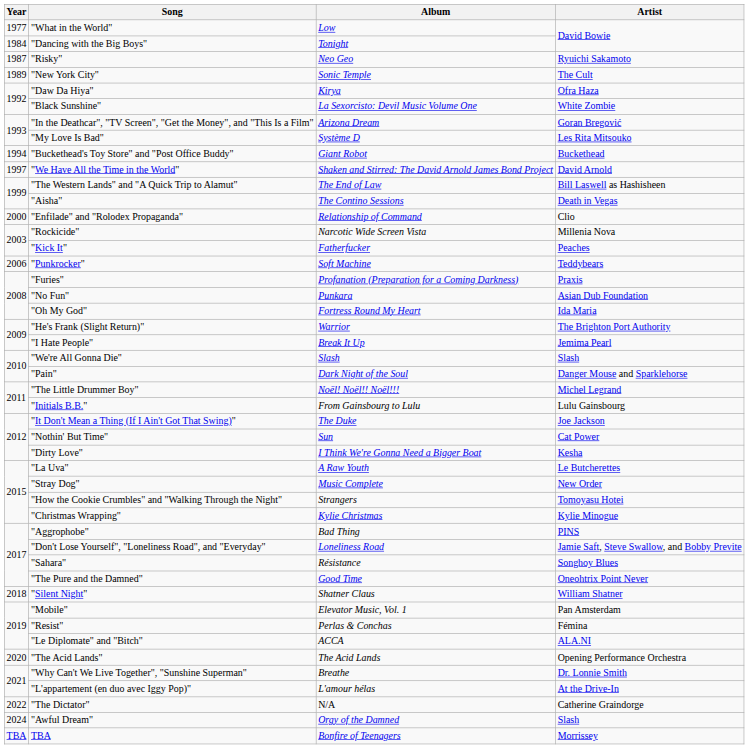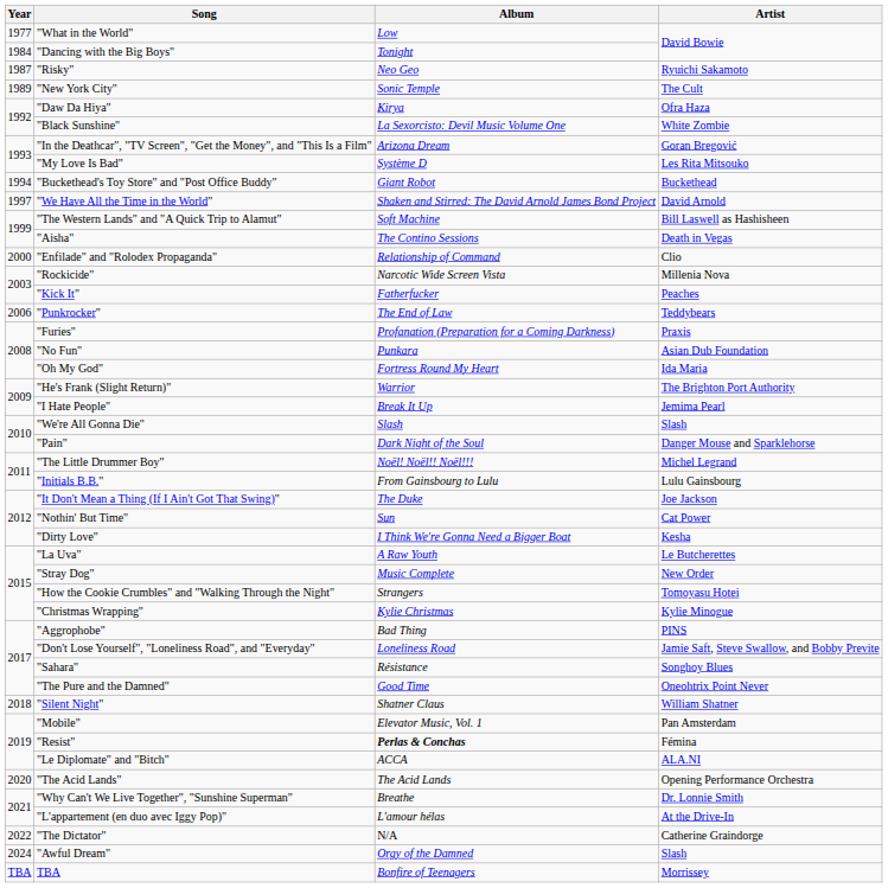 <table class="wikitable">
 <tr>
 <th>Year</th>
 <th>Song</th>
 <th>Album</th>
 <th>Artist</th>
 </tr>
 <tr>
 <td>1977</td>
 <td>"What in the World"</td>
 <td><em><a href='#'>Low</a></em></td>
 <td rowspan="2"><a href='#'>David Bowie</a></td>
 </tr>
 <tr>
 <td>1984</td>
 <td>"Dancing with the Big Boys"</td>
 <td><em><a href='#'>Tonight</a></em></td>
 </tr>
 <tr>
 <td>1987</td>
 <td>"Risky"</td>
 <td><em><a href='#'>Neo Geo</a></em></td>
 <td><a href='#'>Ryuichi Sakamoto</a></td>
 </tr>
 <tr>
 <td>1989</td>
 <td>"New York City"</td>
 <td><em><a href='#'>Sonic Temple</a></em></td>
 <td><a href='#'>The Cult</a></td>
 </tr>
 <tr>
 <td rowspan="2">1992</td>
 <td>"Daw Da Hiya"</td>
 <td><em><a href='#'>Kirya</a></em></td>
 <td><a href='#'>Ofra Haza</a></td>
 </tr>
 <tr>
 <td>"Black Sunshine"</td>
 <td><em><a href='#'>La Sexorcisto: Devil Music Volume One</a></em></td>
 <td><a href='#'>White Zombie</a></td>
 </tr>
 <tr>
 <td rowspan="2">1993</td>
 <td>"In the Deathcar", "TV Screen", "Get the Money", and "This Is a Film"</td>
 <td><em><a href='#'>Arizona Dream</a></em></td>
 <td><a href='#'>Goran Bregović</a></td>
 </tr>
 <tr>
 <td>"My Love Is Bad"</td>
 <td><em><a href='#'>Système D</a></em></td>
 <td><a href='#'>Les Rita Mitsouko</a></td>
 </tr>
 <tr>
 <td>1994</td>
 <td>"Buckethead's Toy Store" and "Post Office Buddy"</td>
 <td><em><a href='#'>Giant Robot</a></em></td>
 <td><a href='#'>Buckethead</a></td>
 </tr>
 <tr>
 <td>1997</td>
 <td>"<a href='#'>We Have All the Time in the World</a>"</td>
 <td><em><a href='#'>Shaken and Stirred: The David Arnold James Bond Project</a></em></td>
 <td><a href='#'>David Arnold</a></td>
 </tr>
 <tr>
 <td rowspan="2">1999</td>
 <td>"The Western Lands" and "A Quick Trip to Alamut"</td>
-<td><em><a href='#'>The End of Law</a></em></td>
+<td><em><a href='#'>Soft Machine</a></em></td>
 <td><a href='#'>Bill Laswell</a> as Hashisheen</td>
 </tr>
 <tr>
 <td>"Aisha"</td>
 <td><em><a href='#'>The Contino Sessions</a></em></td>
 <td><a href='#'>Death in Vegas</a></td>
 </tr>
 <tr>
 <td>2000</td>
 <td>"Enfilade" and "Rolodex Propaganda"</td>
 <td><em><a href='#'>Relationship of Command</a></em></td>
 <td>Clio</td>
 </tr>
 <tr>
 <td rowspan="2">2003</td>
 <td>"Rockicide"</td>
 <td><em>Narcotic Wide Screen Vista</em></td>
 <td>Millenia Nova</td>
 </tr>
 <tr>
 <td>"<a href='#'>Kick It</a>"</td>
 <td><em><a href='#'>Fatherfucker</a></em></td>
 <td><a href='#'>Peaches</a></td>
 </tr>
 <tr>
 <td>2006</td>
 <td>"<a href='#'>Punkrocker</a>"</td>
-<td><em><a href='#'>Soft Machine</a></em></td>
+<td><em><a href='#'>The End of Law</a></em></td>
 <td><a href='#'>Teddybears</a></td>
 </tr>
 <tr>
 <td rowspan="3">2008</td>
 <td>"Furies"</td>
 <td><em><a href='#'>Profanation (Preparation for a Coming Darkness)</a></em></td>
 <td><a href='#'>Praxis</a></td>
 </tr>
 <tr>
 <td>"No Fun"</td>
 <td><em><a href='#'>Punkara</a></em></td>
 <td><a href='#'>Asian Dub Foundation</a></td>
 </tr>
 <tr>
 <td>"Oh My God"</td>
 <td><em><a href='#'>Fortress Round My Heart</a></em></td>
 <td><a href='#'>Ida Maria</a></td>
 </tr>
 <tr>
 <td rowspan="2">2009</td>
 <td>"He's Frank (Slight Return)"</td>
 <td><em><a href='#'>Warrior</a></em></td>
 <td><a href='#'>The Brighton Port Authority</a></td>
 </tr>
 <tr>
 <td>"I Hate People"</td>
 <td><em><a href='#'>Break It Up</a></em></td>
 <td><a href='#'>Jemima Pearl</a></td>
 </tr>
 <tr>
 <td rowspan="2">2010</td>
 <td>"We're All Gonna Die"</td>
 <td><em><a href='#'>Slash</a></em></td>
 <td><a href='#'>Slash</a></td>
 </tr>
 <tr>
 <td>"Pain"</td>
 <td><em><a href='#'>Dark Night of the Soul</a></em></td>
 <td><a href='#'>Danger Mouse</a> and <a href='#'>Sparklehorse</a></td>
 </tr>
 <tr>
 <td rowspan="2">2011</td>
 <td>"The Little Drummer Boy"</td>
 <td><a href='#'><em>Noël! Noël!! Noël!!!</em></a></td>
 <td><a href='#'>Michel Legrand</a></td>
 </tr>
 <tr>
 <td>"<a href='#'>Initials B.B.</a>"</td>
 <td><em>From Gainsbourg to Lulu</em></td>
 <td>Lulu Gainsbourg</td>
 </tr>
 <tr>
 <td rowspan="3">2012</td>
 <td>"<a href='#'>It Don't Mean a Thing (If I Ain't Got That Swing)</a>"</td>
 <td><em><a href='#'>The Duke</a></em></td>
 <td><a href='#'>Joe Jackson</a></td>
 </tr>
 <tr>
 <td>"Nothin' But Time"</td>
 <td><em><a href='#'>Sun</a></em></td>
 <td><a href='#'>Cat Power</a></td>
 </tr>
 <tr>
 <td>"Dirty Love"</td>
 <td><em><a href='#'>I Think We're Gonna Need a Bigger Boat</a></em></td>
 <td><a href='#'>Kesha</a></td>
 </tr>
 <tr>
 <td rowspan="4">2015</td>
 <td>"La Uva"</td>
 <td><em><a href='#'>A Raw Youth</a></em></td>
 <td><a href='#'>Le Butcherettes</a></td>
 </tr>
 <tr>
 <td>"Stray Dog"</td>
 <td><em><a href='#'>Music Complete</a></em></td>
 <td><a href='#'>New Order</a></td>
 </tr>
 <tr>
 <td>"How the Cookie Crumbles" and "Walking Through the Night"</td>
 <td><em>Strangers</em></td>
 <td><a href='#'>Tomoyasu Hotei</a></td>
 </tr>
 <tr>
 <td>"Christmas Wrapping"</td>
 <td><em><a href='#'>Kylie Christmas</a></em></td>
 <td><a href='#'>Kylie Minogue</a></td>
 </tr>
 <tr>
 <td rowspan="4">2017</td>
 <td>"Aggrophobe"</td>
 <td><em>Bad Thing</em></td>
 <td><a href='#'>PINS</a></td>
 </tr>
 <tr>
 <td>"Don't Lose Yourself", "Loneliness Road", and "Everyday"</td>
 <td><em><a href='#'>Loneliness Road</a></em></td>
 <td><a href='#'>Jamie Saft</a>, <a href='#'>Steve Swallow</a>, and <a href='#'>Bobby Previte</a></td>
 </tr>
 <tr>
 <td>"Sahara"</td>
 <td><em>Résistance</em></td>
 <td><a href='#'>Songhoy Blues</a></td>
 </tr>
 <tr>
 <td>"The Pure and the Damned"</td>
 <td><em><a href='#'>Good Time</a></em></td>
 <td><a href='#'>Oneohtrix Point Never</a></td>
 </tr>
 <tr>
 <td>2018</td>
 <td>"<a href='#'>Silent Night</a>"</td>
 <td><em>Shatner Claus</em></td>
 <td><a href='#'>William Shatner</a></td>
 </tr>
 <tr>
 <td rowspan="3">2019</td>
 <td>"Mobile"</td>
 <td><em>Elevator Music, Vol. 1</em></td>
 <td>Pan Amsterdam</td>
 </tr>
 <tr>
 <td>"Resist"</td>
-<td><em>Perlas & Conchas</em></td>
+<td><strong><em>Perlas & Conchas</em></strong></td>
 <td>Fémina</td>
 </tr>
 <tr>
 <td>"Le Diplomate" and "Bitch"</td>
 <td><em>ACCA</em></td>
 <td><a href='#'>ALA.NI</a></td>
 </tr>
 <tr>
 <td>2020</td>
 <td>"The Acid Lands"</td>
 <td><em>The Acid Lands</em></td>
 <td>Opening Performance Orchestra</td>
 </tr>
 <tr>
 <td rowspan="2">2021</td>
 <td>"Why Can't We Live Together", "Sunshine Superman"</td>
 <td><em>Breathe</em></td>
 <td><a href='#'>Dr. Lonnie Smith</a></td>
 </tr>
 <tr>
 <td>"L'appartement (en duo avec Iggy Pop)"</td>
 <td><em>L'amour hélas</em></td>
 <td><a href='#'>At the Drive-In</a></td>
 </tr>
 <tr>
 <td>2022</td>
 <td>"The Dictator"</td>
 <td>N/A</td>
 <td>Catherine Graindorge</td>
 </tr>
 <tr>
 <td>2024</td>
 <td>"Awful Dream"</td>
 <td><em><a href='#'>Orgy of the Damned</a></em></td>
 <td><a href='#'>Slash</a></td>
 </tr>
 <tr>
 <td><a href='#'>TBA</a></td>
 <td><a href='#'>TBA</a></td>
 <td><em><a href='#'>Bonfire of Teenagers</a></em></td>
 <td><a href='#'>Morrissey</a></td>
 </tr>
 </table>
